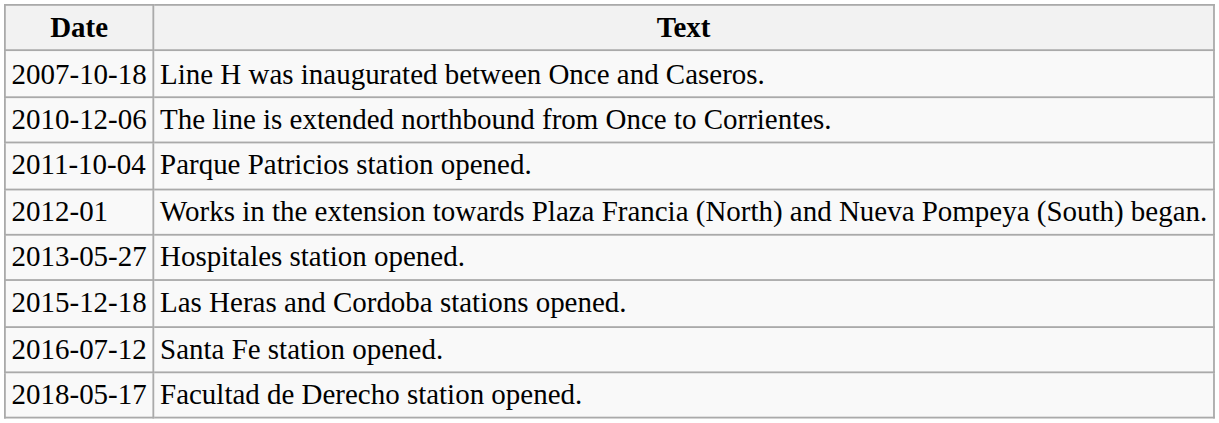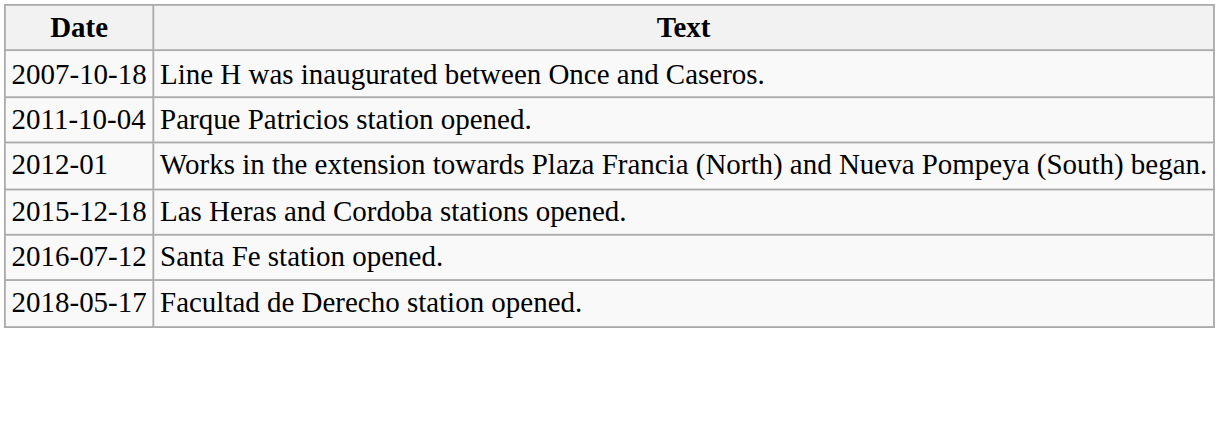 <table class="wikitable">
 <tr>
 <th>Date</th>
 <th>Text</th>
 </tr>
 <tr>
 <td>2007-10-18</td>
 <td>Line H was inaugurated between Once and Caseros.</td>
 </tr>
 <tr>
-<td>2010-12-06</td>
-<td>The line is extended northbound from Once to Corrientes.</td>
-</tr>
-<tr>
 <td>2011-10-04</td>
 <td>Parque Patricios station opened.</td>
 </tr>
 <tr>
 <td>2012-01</td>
 <td>Works in the extension towards Plaza Francia (North) and Nueva Pompeya (South) began.</td>
-</tr>
-<tr>
-<td>2013-05-27</td>
-<td>Hospitales station opened.</td>
 </tr>
 <tr>
 <td>2015-12-18</td>
 <td>Las Heras and Cordoba stations opened.</td>
 </tr>
 <tr>
 <td>2016-07-12</td>
 <td>Santa Fe station opened.</td>
 </tr>
 <tr>
 <td>2018-05-17</td>
 <td>Facultad de Derecho station opened.</td>
 </tr>
 </table>
